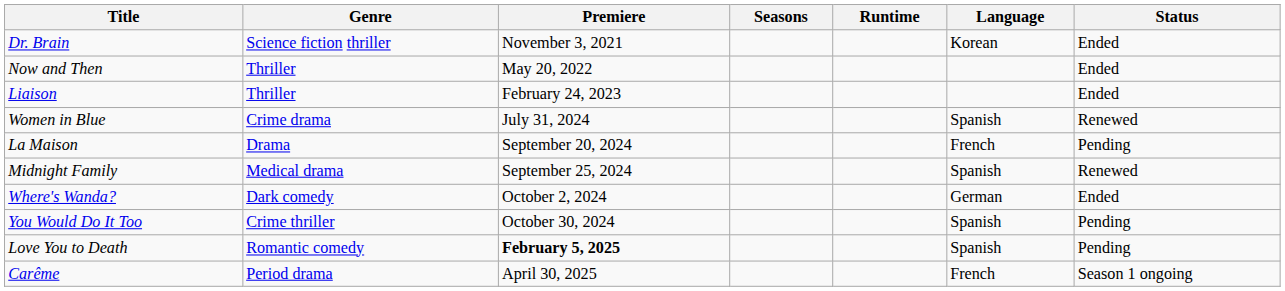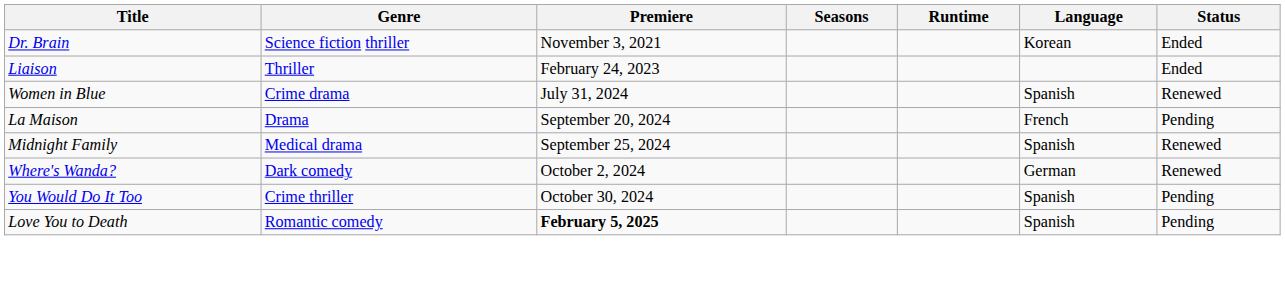 <table class="wikitable sortable" style="width:100%">
 <tr>
 <th>Title</th>
 <th>Genre</th>
 <th>Premiere</th>
 <th>Seasons</th>
 <th>Runtime</th>
 <th>Language</th>
 <th>Status</th>
 </tr>
 <tr>
 <td><em><a href='#'>Dr. Brain</a></em></td>
 <td><a href='#'>Science fiction</a> <a href='#'>thriller</a></td>
 <td>November 3, 2021</td>
 <td></td>
 <td></td>
 <td>Korean</td>
-<td>Ended</td>
-</tr>
-<tr>
-<td><em>Now and Then</em></td>
-<td><a href='#'>Thriller</a></td>
-<td>May 20, 2022</td>
-<td></td>
-<td></td>
-<td></td>
 <td>Ended</td>
 </tr>
 <tr>
 <td><em><a href='#'>Liaison</a></em></td>
 <td><a href='#'>Thriller</a></td>
 <td>February 24, 2023</td>
 <td></td>
 <td></td>
 <td></td>
 <td>Ended</td>
 </tr>
 <tr>
 <td><em>Women in Blue</em></td>
 <td><a href='#'>Crime drama</a></td>
 <td>July 31, 2024</td>
 <td></td>
 <td></td>
 <td>Spanish</td>
 <td>Renewed</td>
 </tr>
 <tr>
 <td><em>La Maison</em></td>
 <td><a href='#'>Drama</a></td>
 <td>September 20, 2024</td>
 <td></td>
 <td></td>
 <td>French</td>
 <td>Pending</td>
 </tr>
 <tr>
 <td><em>Midnight Family</em></td>
 <td><a href='#'>Medical drama</a></td>
 <td>September 25, 2024</td>
 <td></td>
 <td></td>
 <td>Spanish</td>
 <td>Renewed</td>
 </tr>
 <tr>
 <td><em><a href='#'>Where's Wanda?</a></em></td>
 <td><a href='#'>Dark comedy</a></td>
 <td>October 2, 2024</td>
 <td></td>
 <td></td>
 <td>German</td>
-<td>Ended</td>
+<td>Renewed</td>
 </tr>
 <tr>
 <td><em><a href='#'>You Would Do It Too</a></em></td>
 <td><a href='#'>Crime thriller</a></td>
 <td>October 30, 2024</td>
 <td></td>
 <td></td>
 <td>Spanish</td>
 <td>Pending</td>
 </tr>
 <tr>
 <td><em>Love You to Death</em></td>
 <td><a href='#'>Romantic comedy</a></td>
 <td><strong>February 5, 2025</strong></td>
 <td></td>
 <td></td>
 <td>Spanish</td>
 <td>Pending</td>
 </tr>
-<tr>
-<td><em><a href='#'>Carême</a></em></td>
-<td><a href='#'>Period drama</a></td>
-<td>April 30, 2025</td>
-<td></td>
-<td></td>
-<td>French</td>
-<td>Season 1 ongoing</td>
-</tr>
 </table>
